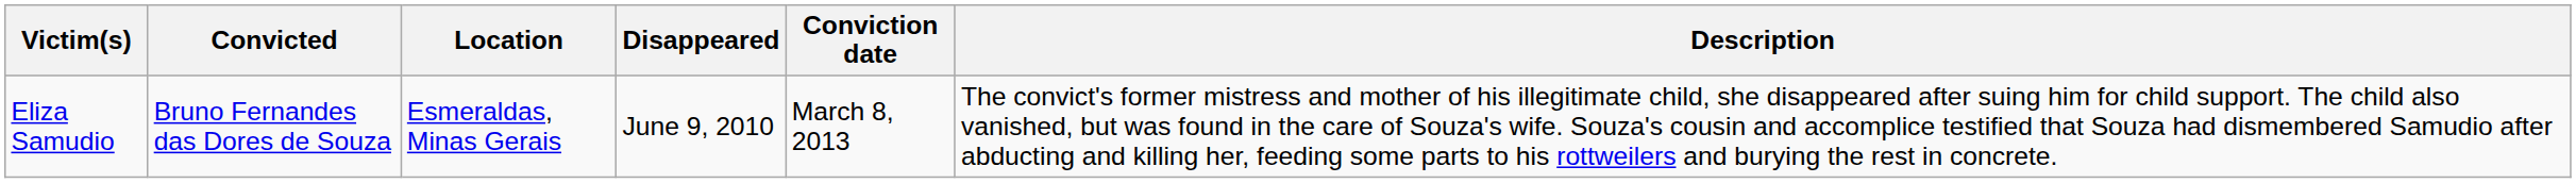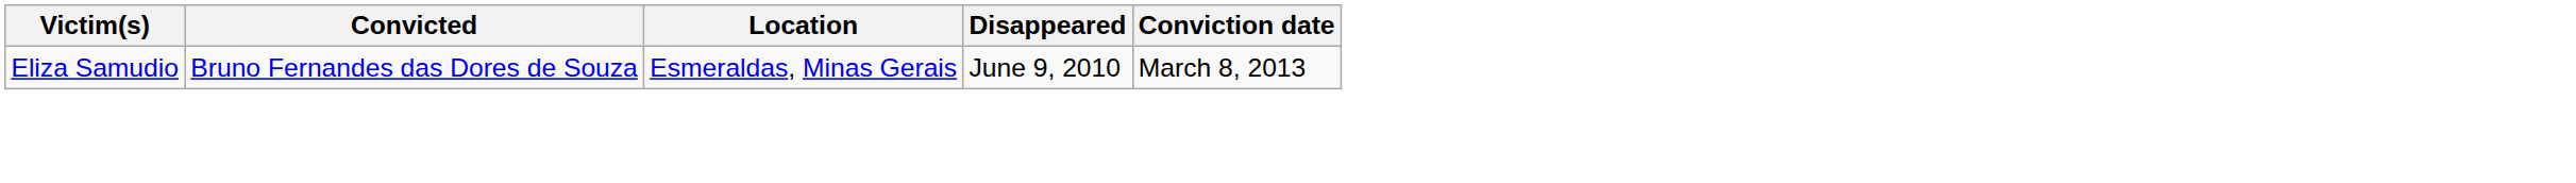 <table class="wikitable sortable">
 <tr>
 <th scope="col">Victim(s)</th>
 <th scope="col">Convicted</th>
 <th scope="col">Location</th>
 <th scope="col">Disappeared</th>
 <th scope="col">Conviction date</th>
-<th scope="col">Description</th>
 </tr>
 <tr>
 <td><a href='#'>Eliza Samudio</a></td>
 <td><a href='#'>Bruno Fernandes das Dores de Souza</a></td>
 <td><a href='#'>Esmeraldas</a>, <a href='#'>Minas Gerais</a></td>
 <td>June 9, 2010</td>
 <td>March 8, 2013</td>
-<td>The convict's former mistress and mother of his illegitimate child, she disappeared after suing him for child support. The child also vanished, but was found in the care of Souza's wife. Souza's cousin and accomplice testified that Souza had dismembered Samudio after abducting and killing her, feeding some parts to his <a href='#'>rottweilers</a> and burying the rest in concrete.</td>
 </tr>
 </table>
